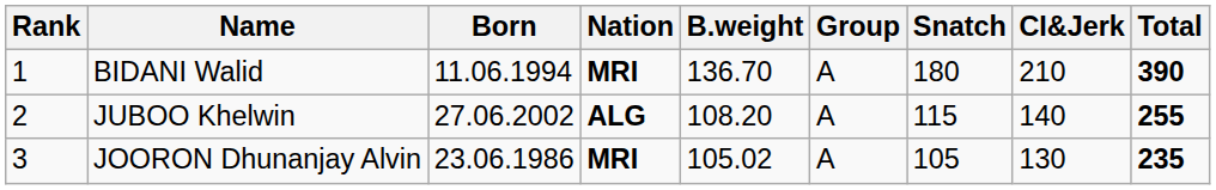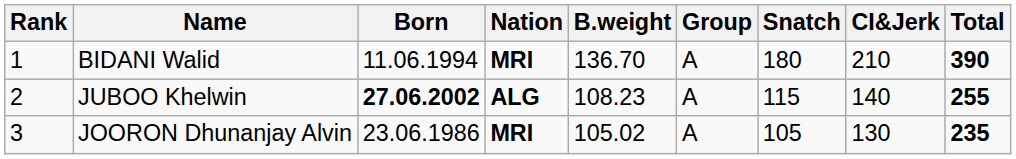 <table class="wikitable">
 <tr>
 <th>Rank</th>
 <th>Name</th>
 <th>Born</th>
 <th>Nation</th>
 <th>B.weight</th>
 <th>Group</th>
 <th>Snatch</th>
 <th>CI&Jerk</th>
 <th>Total</th>
 </tr>
 <tr>
 <td>1</td>
 <td>BIDANI Walid</td>
 <td>11.06.1994</td>
 <td><strong>MRI</strong></td>
 <td>136.70</td>
 <td>A</td>
 <td>180</td>
 <td>210</td>
 <td><strong>390</strong></td>
 </tr>
 <tr>
 <td>2</td>
 <td>JUBOO Khelwin</td>
-<td>27.06.2002</td>
+<td><strong>27.06.2002</strong></td>
 <td><strong>ALG</strong></td>
-<td>108.20</td>
+<td>108.23</td>
 <td>A</td>
 <td>115</td>
 <td>140</td>
 <td><strong>255</strong></td>
 </tr>
 <tr>
 <td>3</td>
 <td>JOORON Dhunanjay Alvin</td>
 <td>23.06.1986</td>
 <td><strong>MRI</strong></td>
 <td>105.02</td>
 <td>A</td>
 <td>105</td>
 <td>130</td>
 <td><strong>235</strong></td>
 </tr>
 </table>
